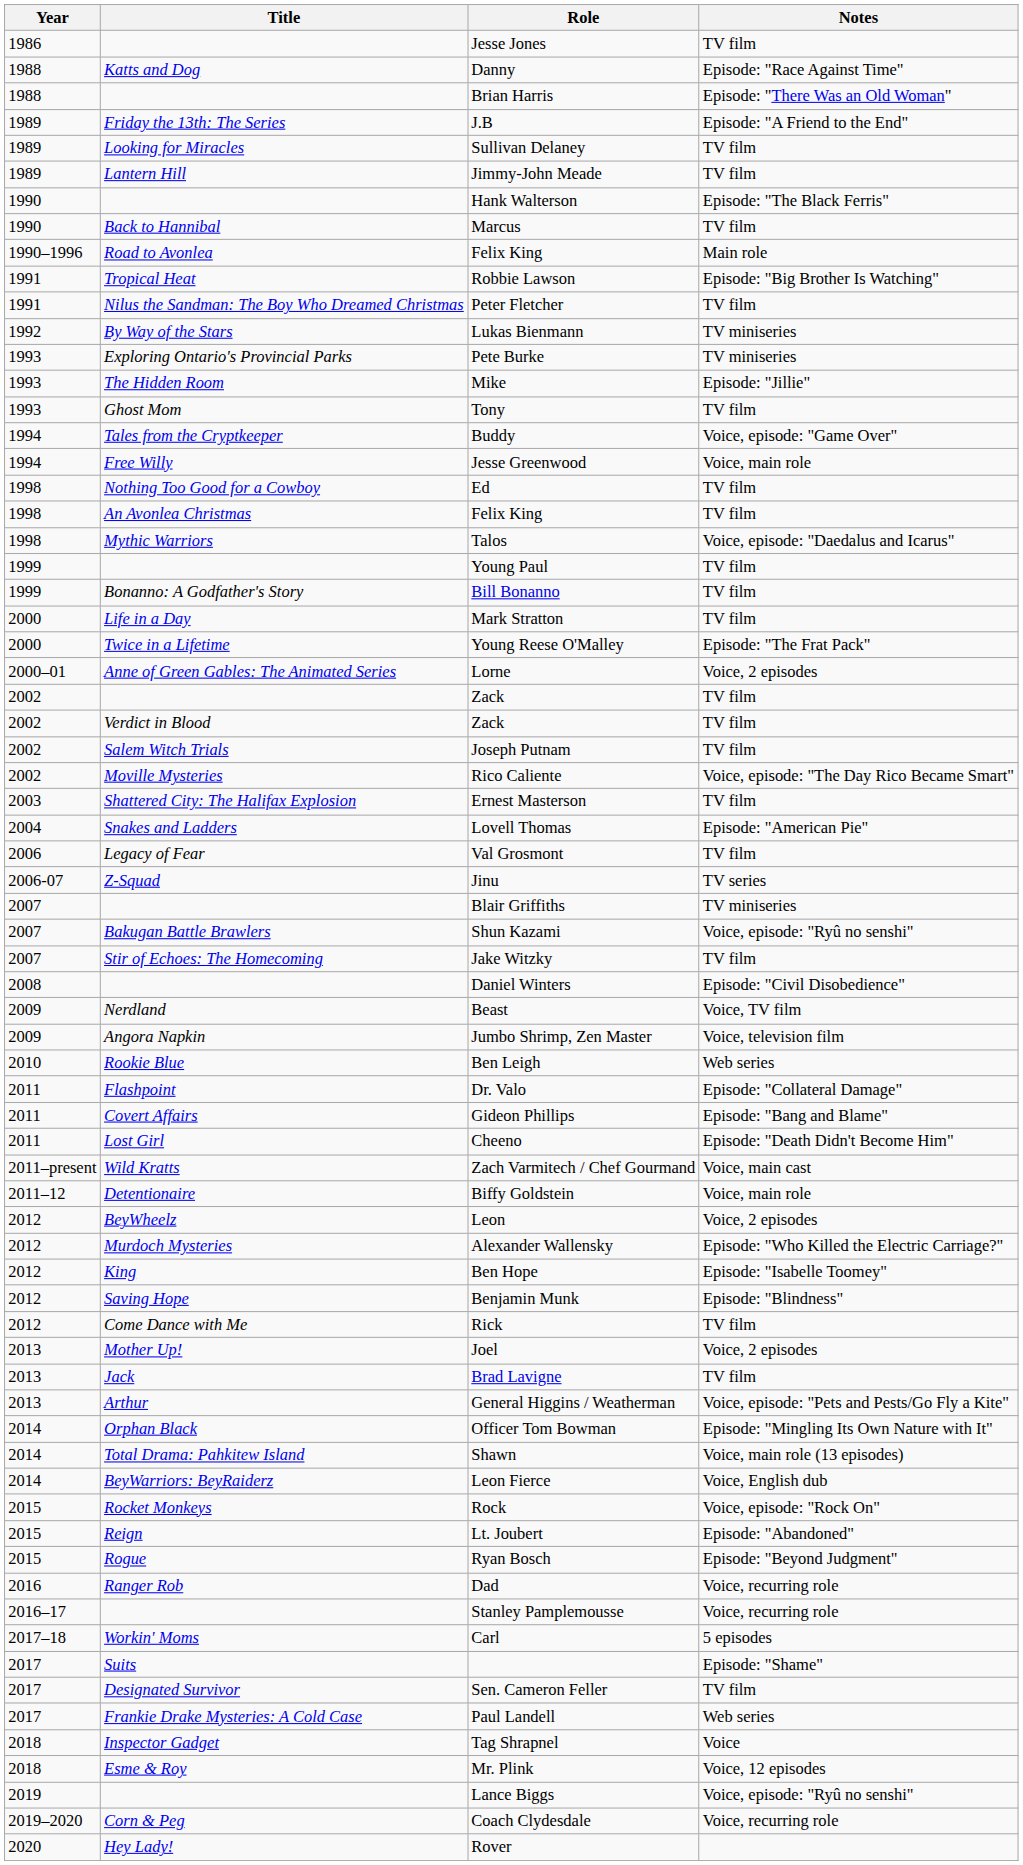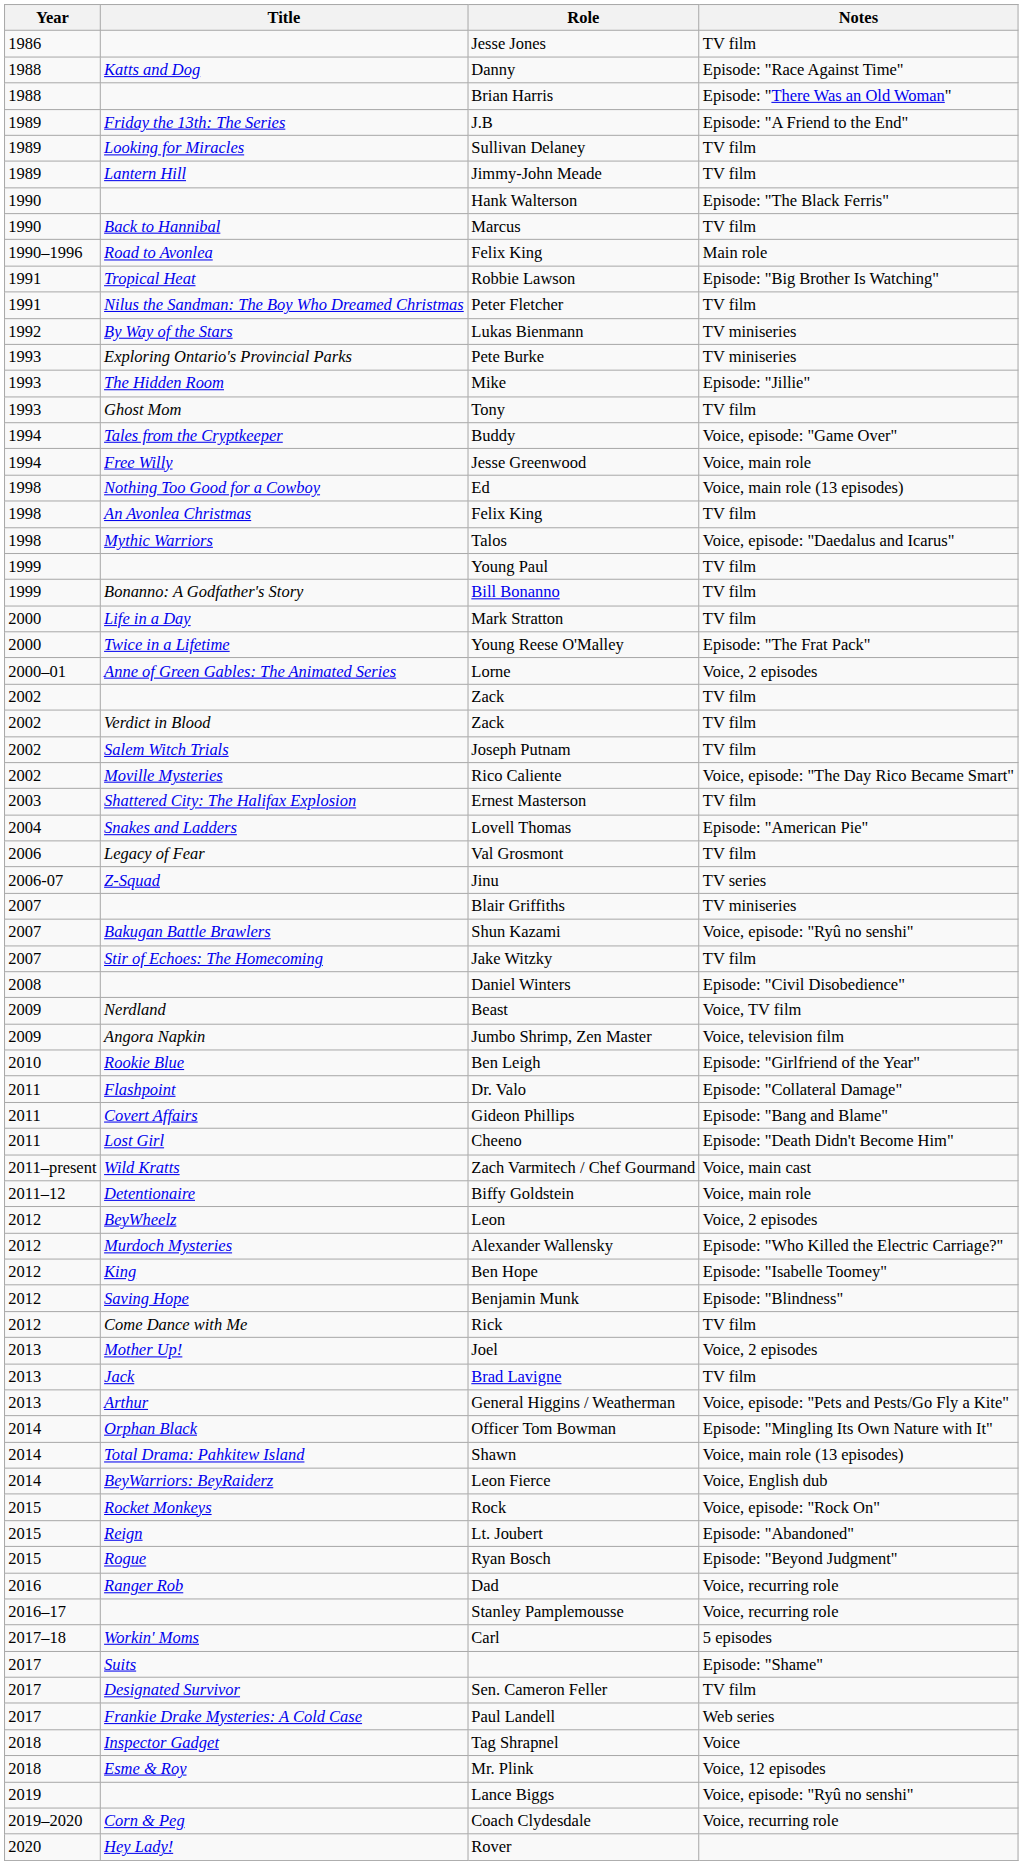 <table class="wikitable sortable">
 <tr>
 <th>Year</th>
 <th>Title</th>
 <th>Role</th>
 <th class="unsortable">Notes</th>
 </tr>
 <tr>
 <td>1986</td>
 <td><em></em></td>
 <td>Jesse Jones</td>
 <td>TV film</td>
 </tr>
 <tr>
 <td>1988</td>
 <td><em><a href='#'>Katts and Dog</a></em></td>
 <td>Danny</td>
 <td>Episode: "Race Against Time"</td>
 </tr>
 <tr>
 <td>1988</td>
 <td><em></em></td>
 <td>Brian Harris</td>
 <td>Episode: "<a href='#'>There Was an Old Woman</a>"</td>
 </tr>
 <tr>
 <td>1989</td>
 <td><em><a href='#'>Friday the 13th: The Series</a></em></td>
 <td>J.B</td>
 <td>Episode: "A Friend to the End"</td>
 </tr>
 <tr>
 <td>1989</td>
 <td><em><a href='#'>Looking for Miracles</a></em></td>
 <td>Sullivan Delaney</td>
 <td>TV film</td>
 </tr>
 <tr>
 <td>1989</td>
 <td><em><a href='#'>Lantern Hill</a></em></td>
 <td>Jimmy-John Meade</td>
 <td>TV film</td>
 </tr>
 <tr>
 <td>1990</td>
 <td><em></em></td>
 <td>Hank Walterson</td>
 <td>Episode: "The Black Ferris"</td>
 </tr>
 <tr>
 <td>1990</td>
 <td><em><a href='#'>Back to Hannibal</a></em></td>
 <td>Marcus</td>
 <td>TV film</td>
 </tr>
 <tr>
 <td>1990–1996</td>
 <td><em><a href='#'>Road to Avonlea</a></em></td>
 <td>Felix King</td>
 <td>Main role</td>
 </tr>
 <tr>
 <td>1991</td>
 <td><em><a href='#'>Tropical Heat</a></em></td>
 <td>Robbie Lawson</td>
 <td>Episode: "Big Brother Is Watching"</td>
 </tr>
 <tr>
 <td>1991</td>
 <td><em><a href='#'>Nilus the Sandman: The Boy Who Dreamed Christmas</a></em></td>
 <td>Peter Fletcher</td>
 <td>TV film</td>
 </tr>
 <tr>
 <td>1992</td>
 <td><em><a href='#'>By Way of the Stars</a></em></td>
 <td>Lukas Bienmann</td>
 <td>TV miniseries</td>
 </tr>
 <tr>
 <td>1993</td>
 <td><em>Exploring Ontario's Provincial Parks</em></td>
 <td>Pete Burke</td>
 <td>TV miniseries</td>
 </tr>
 <tr>
 <td>1993</td>
 <td><em><a href='#'>The Hidden Room</a></em></td>
 <td>Mike</td>
 <td>Episode: "Jillie"</td>
 </tr>
 <tr>
 <td>1993</td>
 <td><em>Ghost Mom</em></td>
 <td>Tony</td>
 <td>TV film</td>
 </tr>
 <tr>
 <td>1994</td>
 <td><em><a href='#'>Tales from the Cryptkeeper</a></em></td>
 <td>Buddy</td>
 <td>Voice, episode: "Game Over"</td>
 </tr>
 <tr>
 <td>1994</td>
 <td><em><a href='#'>Free Willy</a></em></td>
 <td>Jesse Greenwood</td>
 <td>Voice, main role</td>
 </tr>
 <tr>
 <td>1998</td>
 <td><em><a href='#'>Nothing Too Good for a Cowboy</a></em></td>
 <td>Ed</td>
-<td>TV film</td>
+<td>Voice, main role (13 episodes)</td>
 </tr>
 <tr>
 <td>1998</td>
 <td><em><a href='#'>An Avonlea Christmas</a></em></td>
 <td>Felix King</td>
 <td>TV film</td>
 </tr>
 <tr>
 <td>1998</td>
 <td><em><a href='#'>Mythic Warriors</a></em></td>
 <td>Talos</td>
 <td>Voice, episode: "Daedalus and Icarus"</td>
 </tr>
 <tr>
 <td>1999</td>
 <td><em></em></td>
 <td>Young Paul</td>
 <td>TV film</td>
 </tr>
 <tr>
 <td>1999</td>
 <td><em>Bonanno: A Godfather's Story</em></td>
 <td><a href='#'>Bill Bonanno</a></td>
 <td>TV film</td>
 </tr>
 <tr>
 <td>2000</td>
 <td><em><a href='#'>Life in a Day</a></em></td>
 <td>Mark Stratton</td>
 <td>TV film</td>
 </tr>
 <tr>
 <td>2000</td>
 <td><em><a href='#'>Twice in a Lifetime</a></em></td>
 <td>Young Reese O'Malley</td>
 <td>Episode: "The Frat Pack"</td>
 </tr>
 <tr>
 <td>2000–01</td>
 <td><em><a href='#'>Anne of Green Gables: The Animated Series</a></em></td>
 <td>Lorne</td>
 <td>Voice, 2 episodes</td>
 </tr>
 <tr>
 <td>2002</td>
 <td><em></em></td>
 <td>Zack</td>
 <td>TV film</td>
 </tr>
 <tr>
 <td>2002</td>
 <td><em>Verdict in Blood</em></td>
 <td>Zack</td>
 <td>TV film</td>
 </tr>
 <tr>
 <td>2002</td>
 <td><em><a href='#'>Salem Witch Trials</a></em></td>
 <td>Joseph Putnam</td>
 <td>TV film</td>
 </tr>
 <tr>
 <td>2002</td>
 <td><em><a href='#'>Moville Mysteries</a></em></td>
 <td>Rico Caliente</td>
 <td>Voice, episode: "The Day Rico Became Smart"</td>
 </tr>
 <tr>
 <td>2003</td>
 <td><em><a href='#'>Shattered City: The Halifax Explosion</a></em></td>
 <td>Ernest Masterson</td>
 <td>TV film</td>
 </tr>
 <tr>
 <td>2004</td>
 <td><em><a href='#'>Snakes and Ladders</a></em></td>
 <td>Lovell Thomas</td>
 <td>Episode: "American Pie"</td>
 </tr>
 <tr>
 <td>2006</td>
 <td><em>Legacy of Fear</em></td>
 <td>Val Grosmont</td>
 <td>TV film</td>
 </tr>
 <tr>
 <td>2006-07</td>
 <td><em><a href='#'>Z-Squad</a></em></td>
 <td>Jinu</td>
 <td>TV series</td>
 </tr>
 <tr>
 <td>2007</td>
 <td><em></em></td>
 <td>Blair Griffiths</td>
 <td>TV miniseries</td>
 </tr>
 <tr>
 <td>2007</td>
 <td><em><a href='#'>Bakugan Battle Brawlers</a></em></td>
 <td>Shun Kazami</td>
 <td>Voice, episode: "Ryû no senshi"</td>
 </tr>
 <tr>
 <td>2007</td>
 <td><em><a href='#'>Stir of Echoes: The Homecoming</a></em></td>
 <td>Jake Witzky</td>
 <td>TV film</td>
 </tr>
 <tr>
 <td>2008</td>
 <td><em></em></td>
 <td>Daniel Winters</td>
 <td>Episode: "Civil Disobedience"</td>
 </tr>
 <tr>
 <td>2009</td>
 <td><em>Nerdland</em></td>
 <td>Beast</td>
 <td>Voice, TV film</td>
 </tr>
 <tr>
 <td>2009</td>
 <td><em>Angora Napkin</em></td>
 <td>Jumbo Shrimp, Zen Master</td>
 <td>Voice, television film</td>
 </tr>
 <tr>
 <td>2010</td>
 <td><em><a href='#'>Rookie Blue</a></em></td>
 <td>Ben Leigh</td>
-<td>Web series</td>
+<td>Episode: "Girlfriend of the Year"</td>
 </tr>
 <tr>
 <td>2011</td>
 <td><em><a href='#'>Flashpoint</a></em></td>
 <td>Dr. Valo</td>
 <td>Episode: "Collateral Damage"</td>
 </tr>
 <tr>
 <td>2011</td>
 <td><em><a href='#'>Covert Affairs</a></em></td>
 <td>Gideon Phillips</td>
 <td>Episode: "Bang and Blame"</td>
 </tr>
 <tr>
 <td>2011</td>
 <td><em><a href='#'>Lost Girl</a></em></td>
 <td>Cheeno</td>
 <td>Episode: "Death Didn't Become Him"</td>
 </tr>
 <tr>
 <td>2011–present</td>
 <td><em><a href='#'>Wild Kratts</a></em></td>
 <td>Zach Varmitech / Chef Gourmand</td>
 <td>Voice, main cast</td>
 </tr>
 <tr>
 <td>2011–12</td>
 <td><em><a href='#'>Detentionaire</a></em></td>
 <td>Biffy Goldstein</td>
 <td>Voice, main role</td>
 </tr>
 <tr>
 <td>2012</td>
 <td><em><a href='#'>BeyWheelz</a></em></td>
 <td>Leon</td>
 <td>Voice, 2 episodes</td>
 </tr>
 <tr>
 <td>2012</td>
 <td><em><a href='#'>Murdoch Mysteries</a></em></td>
 <td>Alexander Wallensky</td>
 <td>Episode: "Who Killed the Electric Carriage?"</td>
 </tr>
 <tr>
 <td>2012</td>
 <td><em><a href='#'>King</a></em></td>
 <td>Ben Hope</td>
 <td>Episode: "Isabelle Toomey"</td>
 </tr>
 <tr>
 <td>2012</td>
 <td><em><a href='#'>Saving Hope</a></em></td>
 <td>Benjamin Munk</td>
 <td>Episode: "Blindness"</td>
 </tr>
 <tr>
 <td>2012</td>
 <td><em>Come Dance with Me</em></td>
 <td>Rick</td>
 <td>TV film</td>
 </tr>
 <tr>
 <td>2013</td>
 <td><em><a href='#'>Mother Up!</a></em></td>
 <td>Joel</td>
 <td>Voice, 2 episodes</td>
 </tr>
 <tr>
 <td>2013</td>
 <td><em><a href='#'>Jack</a></em></td>
 <td><a href='#'>Brad Lavigne</a></td>
 <td>TV film</td>
 </tr>
 <tr>
 <td>2013</td>
 <td><em><a href='#'>Arthur</a></em></td>
 <td>General Higgins / Weatherman</td>
 <td>Voice, episode: "Pets and Pests/Go Fly a Kite"</td>
 </tr>
 <tr>
 <td>2014</td>
 <td><em><a href='#'>Orphan Black</a></em></td>
 <td>Officer Tom Bowman</td>
 <td>Episode: "Mingling Its Own Nature with It"</td>
 </tr>
 <tr>
 <td>2014</td>
 <td><em><a href='#'>Total Drama: Pahkitew Island</a></em></td>
 <td>Shawn</td>
 <td>Voice, main role (13 episodes)</td>
 </tr>
 <tr>
 <td>2014</td>
 <td><em><a href='#'>BeyWarriors: BeyRaiderz</a></em></td>
 <td>Leon Fierce</td>
 <td>Voice, English dub</td>
 </tr>
 <tr>
 <td>2015</td>
 <td><em><a href='#'>Rocket Monkeys</a></em></td>
 <td>Rock</td>
 <td>Voice, episode: "Rock On"</td>
 </tr>
 <tr>
 <td>2015</td>
 <td><em><a href='#'>Reign</a></em></td>
 <td>Lt. Joubert</td>
 <td>Episode: "Abandoned"</td>
 </tr>
 <tr>
 <td>2015</td>
 <td><em><a href='#'>Rogue</a></em></td>
 <td>Ryan Bosch</td>
 <td>Episode: "Beyond Judgment"</td>
 </tr>
 <tr>
 <td>2016</td>
 <td><em><a href='#'>Ranger Rob</a></em></td>
 <td>Dad</td>
 <td>Voice, recurring role</td>
 </tr>
 <tr>
 <td>2016–17</td>
 <td><em></em></td>
 <td>Stanley Pamplemousse</td>
 <td>Voice, recurring role</td>
 </tr>
 <tr>
 <td>2017–18</td>
 <td><em><a href='#'>Workin' Moms</a></em></td>
 <td>Carl</td>
 <td>5 episodes</td>
 </tr>
 <tr>
 <td>2017</td>
 <td><em><a href='#'>Suits</a></em></td>
 <td></td>
 <td>Episode: "Shame"</td>
 </tr>
 <tr>
 <td>2017</td>
 <td><em><a href='#'>Designated Survivor</a></em></td>
 <td>Sen. Cameron Feller</td>
 <td>TV film</td>
 </tr>
 <tr>
 <td>2017</td>
 <td><em><a href='#'>Frankie Drake Mysteries: A Cold Case</a></em></td>
 <td>Paul Landell</td>
 <td>Web series</td>
 </tr>
 <tr>
 <td>2018</td>
 <td><em><a href='#'>Inspector Gadget</a></em></td>
 <td>Tag Shrapnel</td>
 <td>Voice</td>
 </tr>
 <tr>
 <td>2018</td>
 <td><em><a href='#'>Esme & Roy</a></em></td>
 <td>Mr. Plink</td>
 <td>Voice, 12 episodes</td>
 </tr>
 <tr>
 <td>2019</td>
 <td><em></em></td>
 <td>Lance Biggs</td>
 <td>Voice, episode: "Ryû no senshi"</td>
 </tr>
 <tr>
 <td>2019–2020</td>
 <td><em><a href='#'>Corn & Peg</a></em></td>
 <td>Coach Clydesdale</td>
 <td>Voice, recurring role</td>
 </tr>
 <tr>
 <td>2020</td>
 <td><em><a href='#'>Hey Lady!</a></em></td>
 <td>Rover</td>
 <td></td>
 </tr>
 </table>
